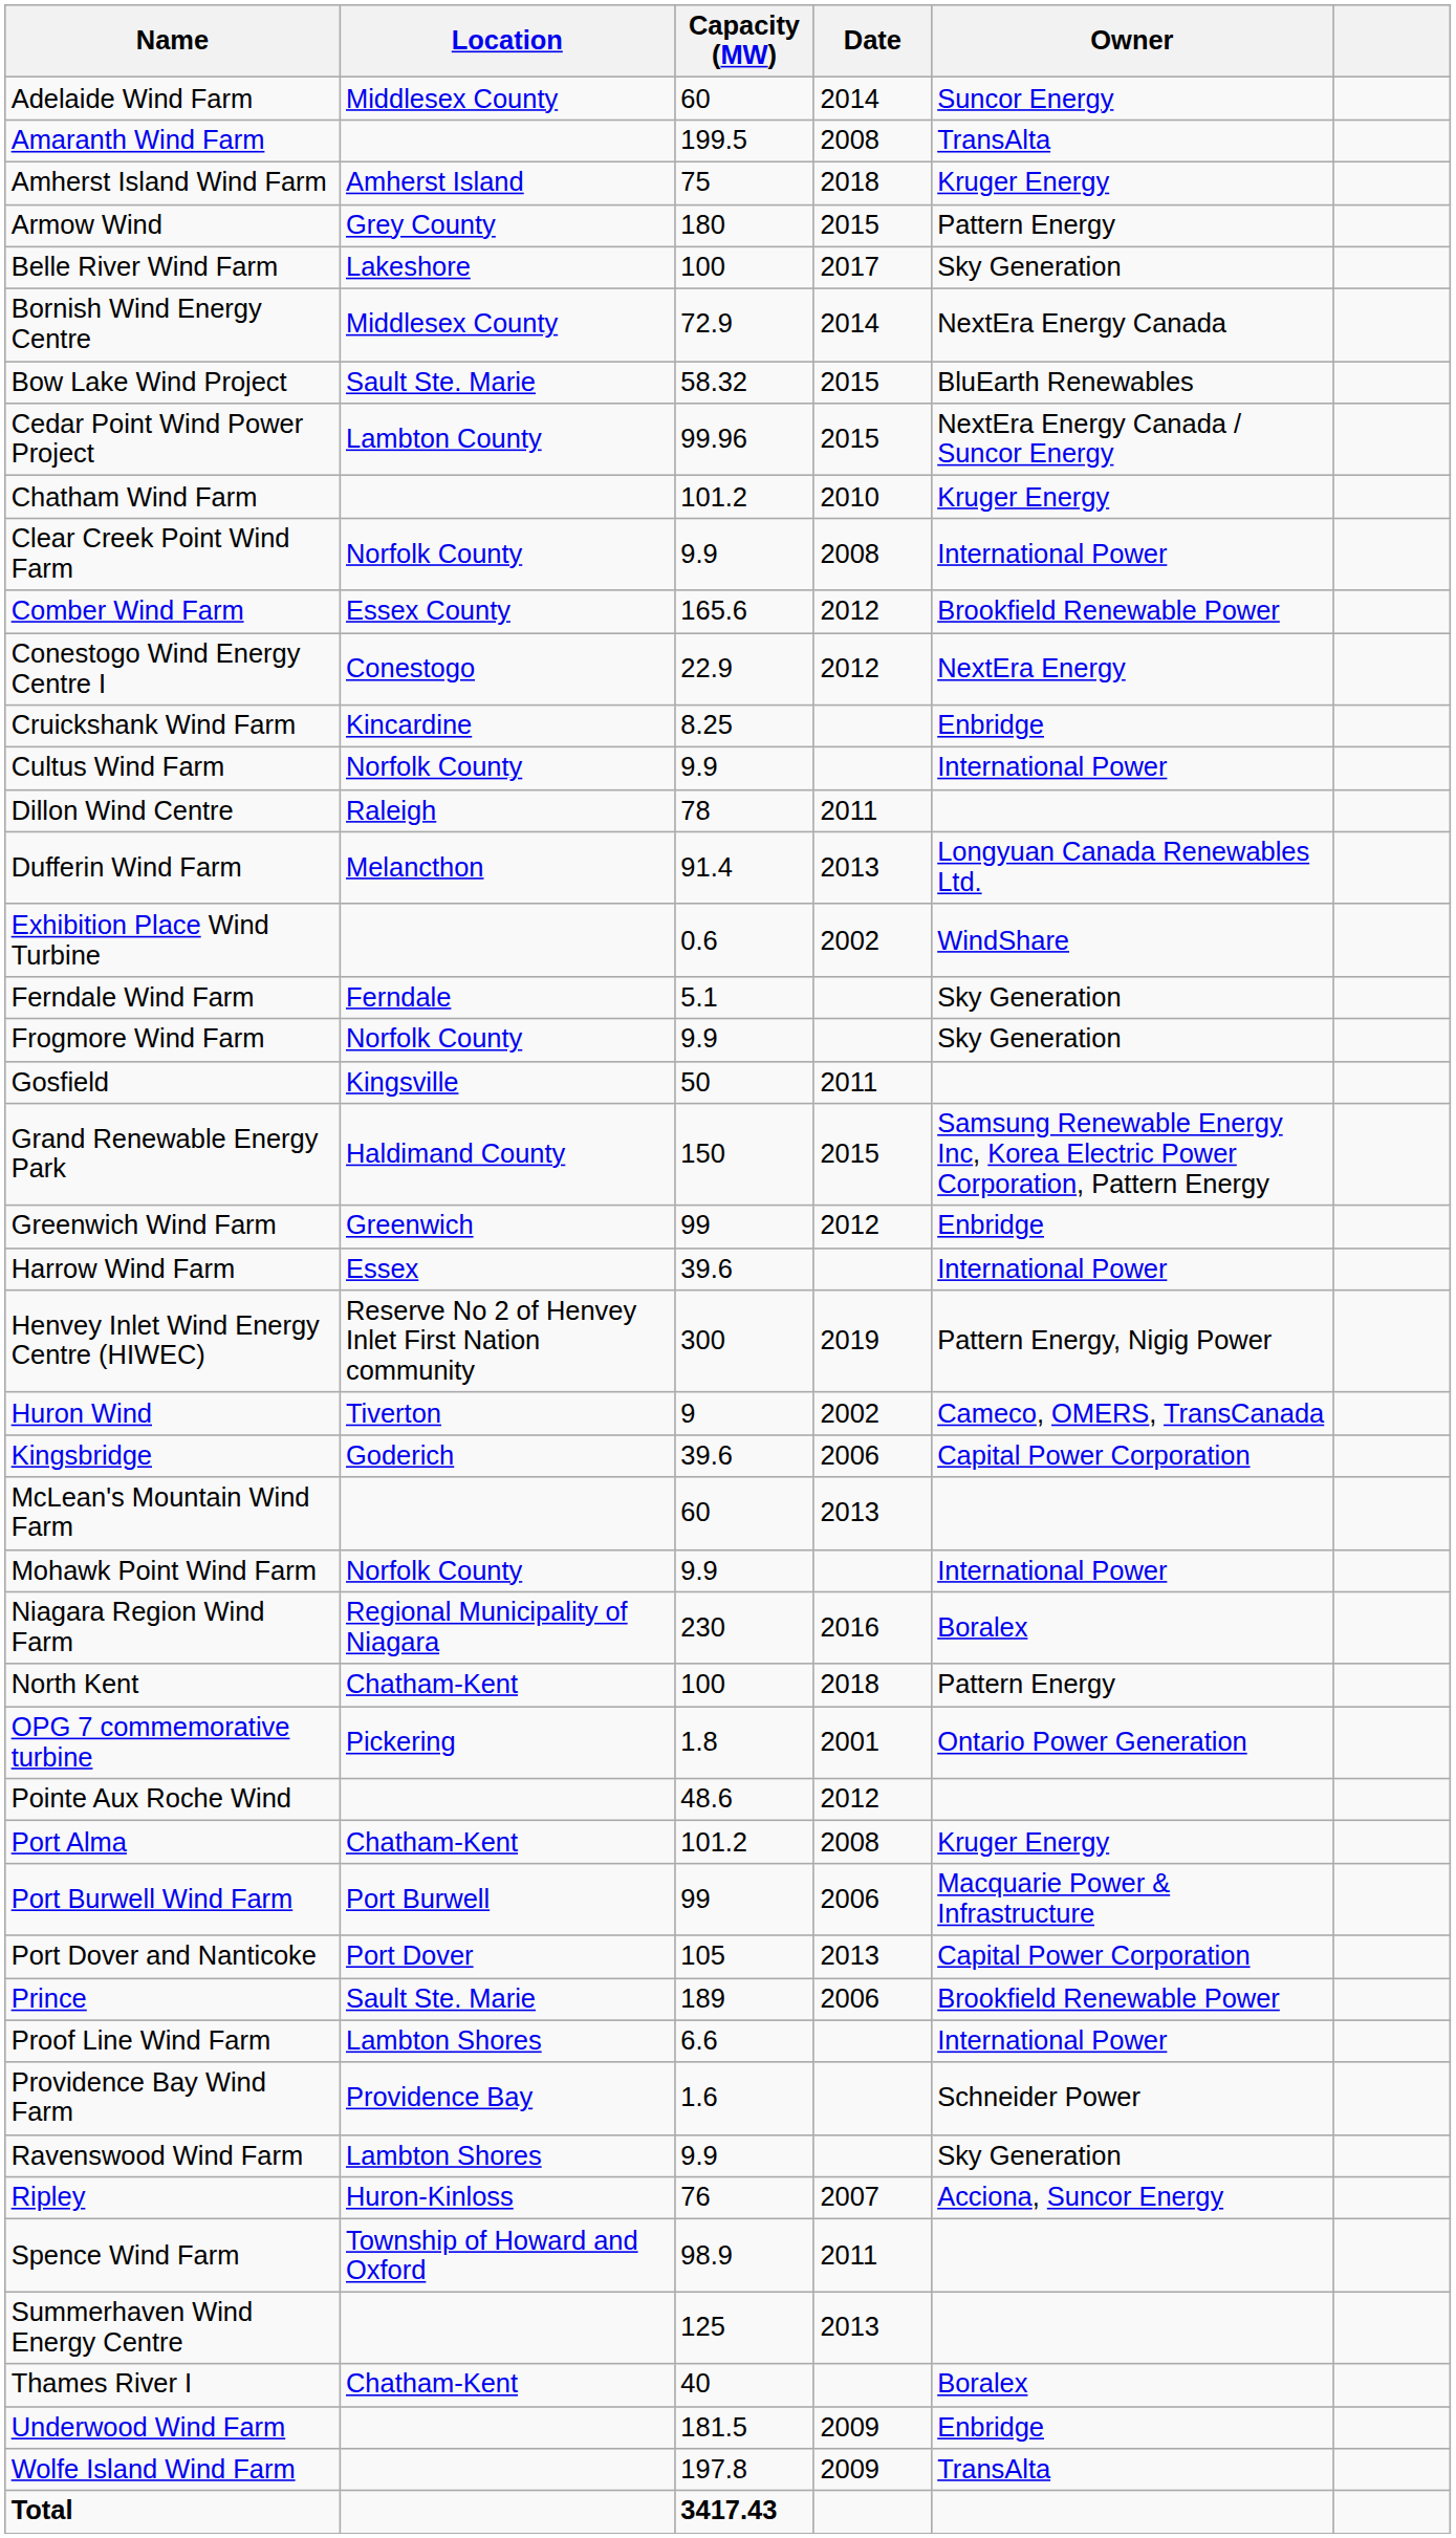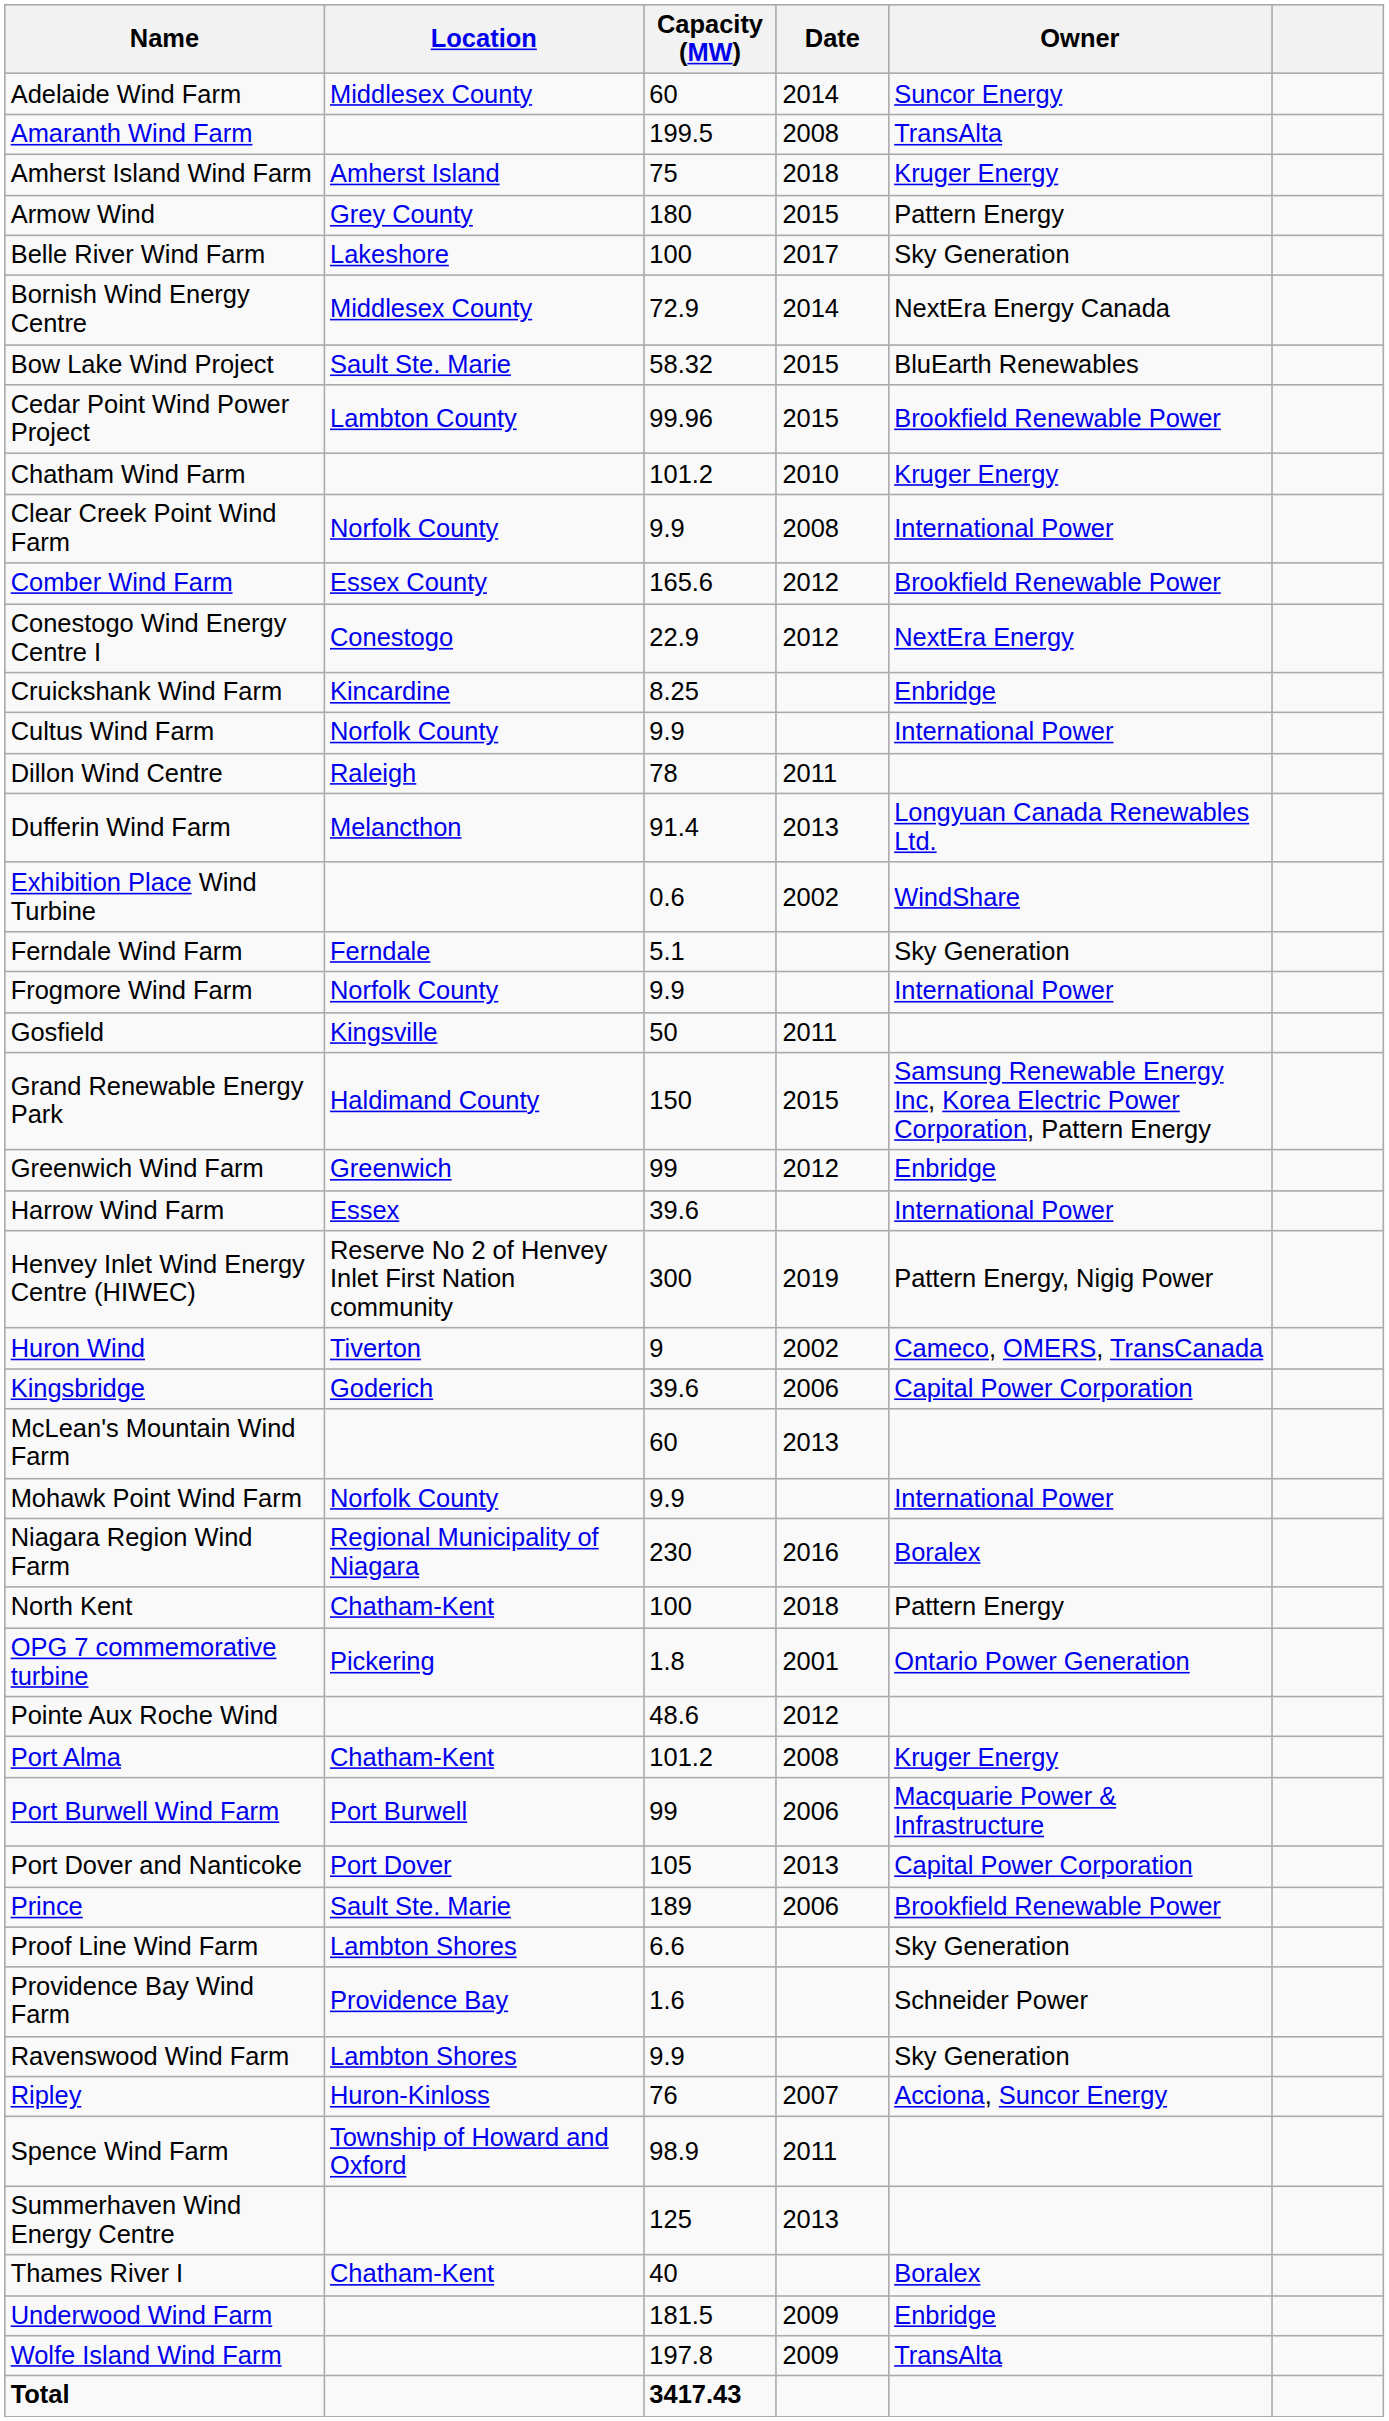 <table class="wikitable sortable">
 <tr>
 <th style="width:20%;">Name</th>
 <th style="width:20%;"><a href='#'>Location</a></th>
 <th style="width:7%;">Capacity (<a href='#'>MW</a>)</th>
 <th style="width:7%;">Date</th>
 <th style="width:24%;">Owner</th>
 <th style="width:7%;"></th>
 </tr>
 <tr>
 <td>Adelaide Wind Farm</td>
 <td><a href='#'>Middlesex County</a></td>
 <td>60</td>
 <td>2014</td>
 <td><a href='#'>Suncor Energy</a></td>
 <td></td>
 </tr>
 <tr>
 <td><a href='#'>Amaranth Wind Farm</a></td>
 <td></td>
 <td>199.5</td>
 <td>2008</td>
 <td><a href='#'>TransAlta</a></td>
 <td></td>
 </tr>
 <tr>
 <td>Amherst Island Wind Farm</td>
 <td><a href='#'>Amherst Island</a></td>
 <td>75</td>
 <td>2018</td>
 <td><a href='#'>Kruger Energy</a></td>
 <td></td>
 </tr>
 <tr>
 <td>Armow Wind</td>
 <td><a href='#'>Grey County</a></td>
 <td>180</td>
 <td>2015</td>
 <td>Pattern Energy</td>
 <td></td>
 </tr>
 <tr>
 <td>Belle River Wind Farm</td>
 <td><a href='#'>Lakeshore</a></td>
 <td>100</td>
 <td>2017</td>
 <td>Sky Generation</td>
 <td></td>
 </tr>
 <tr>
 <td>Bornish Wind Energy Centre</td>
 <td><a href='#'>Middlesex County</a></td>
 <td>72.9</td>
 <td>2014</td>
 <td>NextEra Energy Canada</td>
 <td></td>
 </tr>
 <tr>
 <td>Bow Lake Wind Project</td>
 <td><a href='#'>Sault Ste. Marie</a></td>
 <td>58.32</td>
 <td>2015</td>
 <td>BluEarth Renewables</td>
 <td></td>
 </tr>
 <tr>
 <td>Cedar Point Wind Power Project</td>
 <td><a href='#'>Lambton County</a></td>
 <td>99.96</td>
 <td>2015</td>
-<td>NextEra Energy Canada / <a href='#'>Suncor Energy</a></td>
+<td><a href='#'>Brookfield Renewable Power</a></td>
 <td></td>
 </tr>
 <tr>
 <td>Chatham Wind Farm</td>
 <td></td>
 <td>101.2</td>
 <td>2010</td>
 <td><a href='#'>Kruger Energy</a></td>
 <td></td>
 </tr>
 <tr>
 <td>Clear Creek Point Wind Farm</td>
 <td><a href='#'>Norfolk County</a></td>
 <td>9.9</td>
 <td>2008</td>
 <td><a href='#'>International Power</a></td>
 <td></td>
 </tr>
 <tr>
 <td><a href='#'>Comber Wind Farm</a></td>
 <td><a href='#'>Essex County</a></td>
 <td>165.6</td>
 <td>2012</td>
 <td><a href='#'>Brookfield Renewable Power</a></td>
 <td></td>
 </tr>
 <tr>
 <td>Conestogo Wind Energy Centre I</td>
 <td><a href='#'>Conestogo</a></td>
 <td>22.9</td>
 <td>2012</td>
 <td><a href='#'>NextEra Energy</a></td>
 <td></td>
 </tr>
 <tr>
 <td>Cruickshank Wind Farm</td>
 <td><a href='#'>Kincardine</a></td>
 <td>8.25</td>
 <td></td>
 <td><a href='#'>Enbridge</a></td>
 <td></td>
 </tr>
 <tr>
 <td>Cultus Wind Farm</td>
 <td><a href='#'>Norfolk County</a></td>
 <td>9.9</td>
 <td></td>
 <td><a href='#'>International Power</a></td>
 <td></td>
 </tr>
 <tr>
 <td>Dillon Wind Centre</td>
 <td><a href='#'>Raleigh</a></td>
 <td>78</td>
 <td>2011</td>
 <td></td>
 <td></td>
 </tr>
 <tr>
 <td>Dufferin Wind Farm</td>
 <td><a href='#'>Melancthon</a></td>
 <td>91.4</td>
 <td>2013</td>
 <td><a href='#'>Longyuan Canada Renewables Ltd.</a></td>
 <td></td>
 </tr>
 <tr>
 <td><a href='#'>Exhibition Place</a> Wind Turbine</td>
 <td></td>
 <td>0.6</td>
 <td>2002</td>
 <td><a href='#'>WindShare</a></td>
 <td></td>
 </tr>
 <tr>
 <td>Ferndale Wind Farm</td>
 <td><a href='#'>Ferndale</a></td>
 <td>5.1</td>
 <td></td>
 <td>Sky Generation</td>
 <td></td>
 </tr>
 <tr>
 <td>Frogmore Wind Farm</td>
 <td><a href='#'>Norfolk County</a></td>
 <td>9.9</td>
 <td></td>
-<td>Sky Generation</td>
+<td><a href='#'>International Power</a></td>
 <td></td>
 </tr>
 <tr>
 <td>Gosfield</td>
 <td><a href='#'>Kingsville</a></td>
 <td>50</td>
 <td>2011</td>
 <td></td>
 <td></td>
 </tr>
 <tr>
 <td>Grand Renewable Energy Park</td>
 <td><a href='#'>Haldimand County</a></td>
 <td>150</td>
 <td>2015</td>
 <td><a href='#'>Samsung Renewable Energy Inc</a>, <a href='#'>Korea Electric Power Corporation</a>, Pattern Energy</td>
 <td></td>
 </tr>
 <tr>
 <td>Greenwich Wind Farm</td>
 <td><a href='#'>Greenwich</a></td>
 <td>99</td>
 <td>2012</td>
 <td><a href='#'>Enbridge</a></td>
 <td></td>
 </tr>
 <tr>
 <td>Harrow Wind Farm</td>
 <td><a href='#'>Essex</a></td>
 <td>39.6</td>
 <td></td>
 <td><a href='#'>International Power</a></td>
 <td></td>
 </tr>
 <tr>
 <td>Henvey Inlet Wind Energy Centre (HIWEC)</td>
 <td>Reserve No 2 of Henvey Inlet First Nation community</td>
 <td>300</td>
 <td>2019</td>
 <td>Pattern Energy, Nigig Power</td>
 <td></td>
 </tr>
 <tr>
 <td><a href='#'>Huron Wind</a></td>
 <td><a href='#'>Tiverton</a></td>
 <td>9</td>
 <td>2002</td>
 <td><a href='#'>Cameco</a>, <a href='#'>OMERS</a>, <a href='#'>TransCanada</a></td>
 <td></td>
 </tr>
 <tr>
 <td><a href='#'>Kingsbridge</a></td>
 <td><a href='#'>Goderich</a></td>
 <td>39.6</td>
 <td>2006</td>
 <td><a href='#'>Capital Power Corporation</a></td>
 <td></td>
 </tr>
 <tr>
 <td>McLean's Mountain Wind Farm</td>
 <td></td>
 <td>60</td>
 <td>2013</td>
 <td></td>
 <td></td>
 </tr>
 <tr>
 <td>Mohawk Point Wind Farm</td>
 <td><a href='#'>Norfolk County</a></td>
 <td>9.9</td>
 <td></td>
 <td><a href='#'>International Power</a></td>
 <td></td>
 </tr>
 <tr>
 <td>Niagara Region Wind Farm</td>
 <td><a href='#'>Regional Municipality of Niagara</a></td>
 <td>230</td>
 <td>2016</td>
 <td><a href='#'>Boralex</a></td>
 <td></td>
 </tr>
 <tr>
 <td>North Kent</td>
 <td><a href='#'>Chatham-Kent</a></td>
 <td>100</td>
 <td>2018</td>
 <td>Pattern Energy</td>
 <td></td>
 </tr>
 <tr>
 <td><a href='#'>OPG 7 commemorative turbine</a></td>
 <td><a href='#'>Pickering</a></td>
 <td>1.8</td>
 <td>2001</td>
 <td><a href='#'>Ontario Power Generation</a></td>
 <td></td>
 </tr>
 <tr>
 <td>Pointe Aux Roche Wind</td>
 <td></td>
 <td>48.6</td>
 <td>2012</td>
 <td></td>
 <td></td>
 </tr>
 <tr>
 <td><a href='#'>Port Alma</a></td>
 <td><a href='#'>Chatham-Kent</a></td>
 <td>101.2</td>
 <td>2008</td>
 <td><a href='#'>Kruger Energy</a></td>
 <td></td>
 </tr>
 <tr>
 <td><a href='#'>Port Burwell Wind Farm</a></td>
 <td><a href='#'>Port Burwell</a></td>
 <td>99</td>
 <td>2006</td>
 <td><a href='#'>Macquarie Power & Infrastructure</a></td>
 <td></td>
 </tr>
 <tr>
 <td>Port Dover and Nanticoke</td>
 <td><a href='#'>Port Dover</a></td>
 <td>105</td>
 <td>2013</td>
 <td><a href='#'>Capital Power Corporation</a></td>
 <td></td>
 </tr>
 <tr>
 <td><a href='#'>Prince</a></td>
 <td><a href='#'>Sault Ste. Marie</a></td>
 <td>189</td>
 <td>2006</td>
 <td><a href='#'>Brookfield Renewable Power</a></td>
 <td></td>
 </tr>
 <tr>
 <td>Proof Line Wind Farm</td>
 <td><a href='#'>Lambton Shores</a></td>
 <td>6.6</td>
 <td></td>
-<td><a href='#'>International Power</a></td>
+<td>Sky Generation</td>
 <td></td>
 </tr>
 <tr>
 <td>Providence Bay Wind Farm</td>
 <td><a href='#'>Providence Bay</a></td>
 <td>1.6</td>
 <td></td>
 <td>Schneider Power</td>
 <td></td>
 </tr>
 <tr>
 <td>Ravenswood Wind Farm</td>
 <td><a href='#'>Lambton Shores</a></td>
 <td>9.9</td>
 <td></td>
 <td>Sky Generation</td>
 <td></td>
 </tr>
 <tr>
 <td><a href='#'>Ripley</a></td>
 <td><a href='#'>Huron-Kinloss</a></td>
 <td>76</td>
 <td>2007</td>
 <td><a href='#'>Acciona</a>, <a href='#'>Suncor Energy</a></td>
 <td><br></td>
 </tr>
 <tr>
 <td>Spence Wind Farm</td>
 <td><a href='#'>Township of Howard and Oxford</a></td>
 <td>98.9</td>
 <td>2011</td>
 <td></td>
 <td></td>
 </tr>
 <tr>
 <td>Summerhaven Wind Energy Centre</td>
 <td></td>
 <td>125</td>
 <td>2013</td>
 <td></td>
 <td></td>
 </tr>
 <tr>
 <td>Thames River I</td>
 <td><a href='#'>Chatham-Kent</a></td>
 <td>40</td>
 <td></td>
 <td><a href='#'>Boralex</a></td>
 <td></td>
 </tr>
 <tr>
 <td><a href='#'>Underwood Wind Farm</a></td>
 <td></td>
 <td>181.5</td>
 <td>2009</td>
 <td><a href='#'>Enbridge</a></td>
 <td></td>
 </tr>
 <tr>
 <td><a href='#'>Wolfe Island Wind Farm</a></td>
 <td></td>
 <td>197.8</td>
 <td>2009</td>
 <td><a href='#'>TransAlta</a></td>
 <td></td>
 </tr>
 <tr>
 <td><strong>Total</strong></td>
 <td></td>
 <td><strong>3417.43</strong></td>
 <td></td>
 <td></td>
 <td></td>
 </tr>
 </table>
